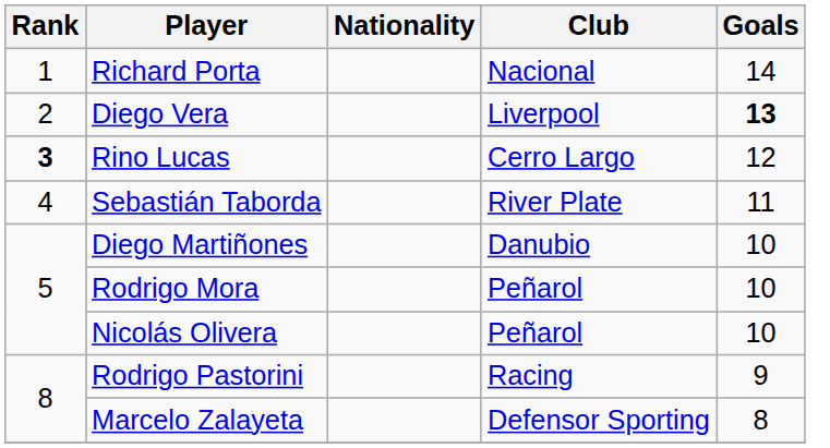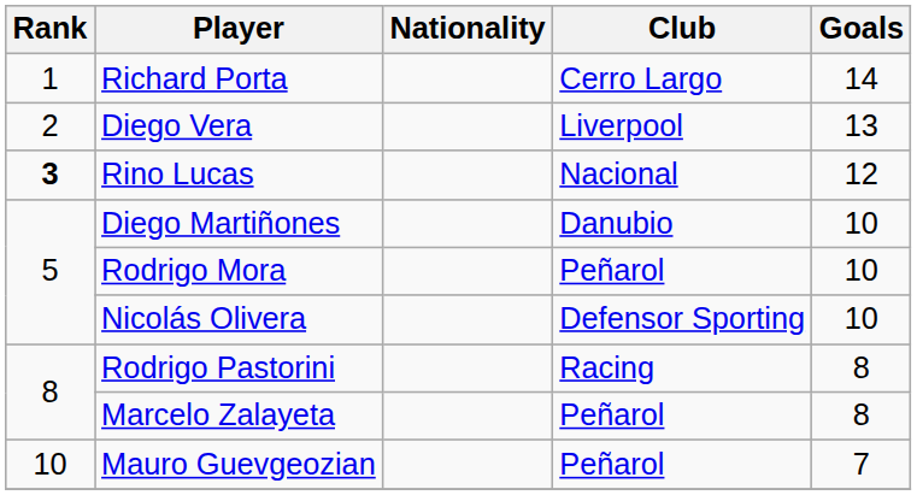 <table class="wikitable" border="1">
 <tr>
 <th>Rank</th>
 <th>Player</th>
 <th>Nationality</th>
 <th>Club</th>
 <th>Goals</th>
 </tr>
 <tr>
 <td align=center>1</td>
 <td><a href='#'>Richard Porta</a></td>
 <td></td>
-<td><a href='#'>Nacional</a></td>
+<td><a href='#'>Cerro Largo</a></td>
 <td align=center>14</td>
 </tr>
 <tr>
 <td align=center>2</td>
 <td><a href='#'>Diego Vera</a></td>
 <td></td>
 <td><a href='#'>Liverpool</a></td>
-<td align=center><strong>13</strong></td>
+<td align=center>13</td>
 </tr>
 <tr>
 <td align=center><strong>3</strong></td>
 <td><a href='#'>Rino Lucas</a></td>
 <td></td>
-<td><a href='#'>Cerro Largo</a></td>
+<td><a href='#'>Nacional</a></td>
 <td align=center>12</td>
-</tr>
-<tr>
-<td align=center>4</td>
-<td><a href='#'>Sebastián Taborda</a></td>
-<td></td>
-<td><a href='#'>River Plate</a></td>
-<td align=center>11</td>
 </tr>
 <tr>
 <td align=center rowspan=3>5</td>
 <td><a href='#'>Diego Martiñones</a></td>
 <td></td>
 <td><a href='#'>Danubio</a></td>
 <td align=center>10</td>
 </tr>
 <tr>
 <td><a href='#'>Rodrigo Mora</a></td>
 <td></td>
 <td><a href='#'>Peñarol</a></td>
 <td align=center>10</td>
 </tr>
 <tr>
 <td><a href='#'>Nicolás Olivera</a></td>
 <td></td>
-<td><a href='#'>Peñarol</a></td>
+<td><a href='#'>Defensor Sporting</a></td>
 <td align=center>10</td>
 </tr>
 <tr>
 <td align=center rowspan=2>8</td>
 <td><a href='#'>Rodrigo Pastorini</a></td>
 <td></td>
 <td><a href='#'>Racing</a></td>
-<td align=center>9</td>
+<td align=center>8</td>
 </tr>
 <tr>
 <td><a href='#'>Marcelo Zalayeta</a></td>
 <td></td>
-<td><a href='#'>Defensor Sporting</a></td>
+<td><a href='#'>Peñarol</a></td>
 <td align=center>8</td>
+</tr>
+<tr>
+<td align=center>10</td>
+<td><a href='#'>Mauro Guevgeozian</a></td>
+<td></td>
+<td><a href='#'>Peñarol</a></td>
+<td align=center>7</td>
 </tr>
 <tr>
 </tr>
 </table>
